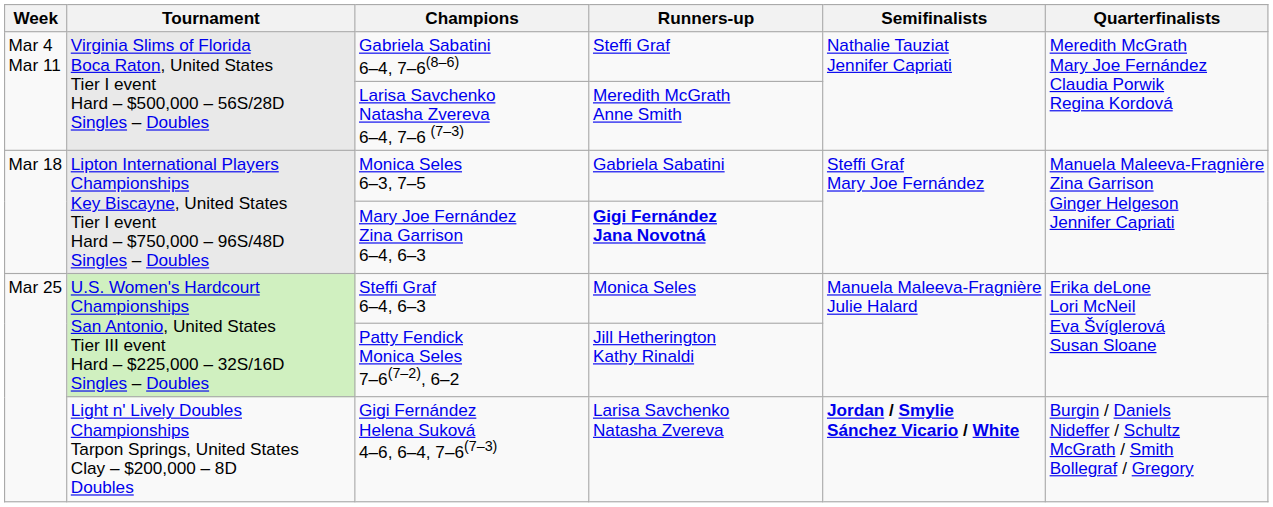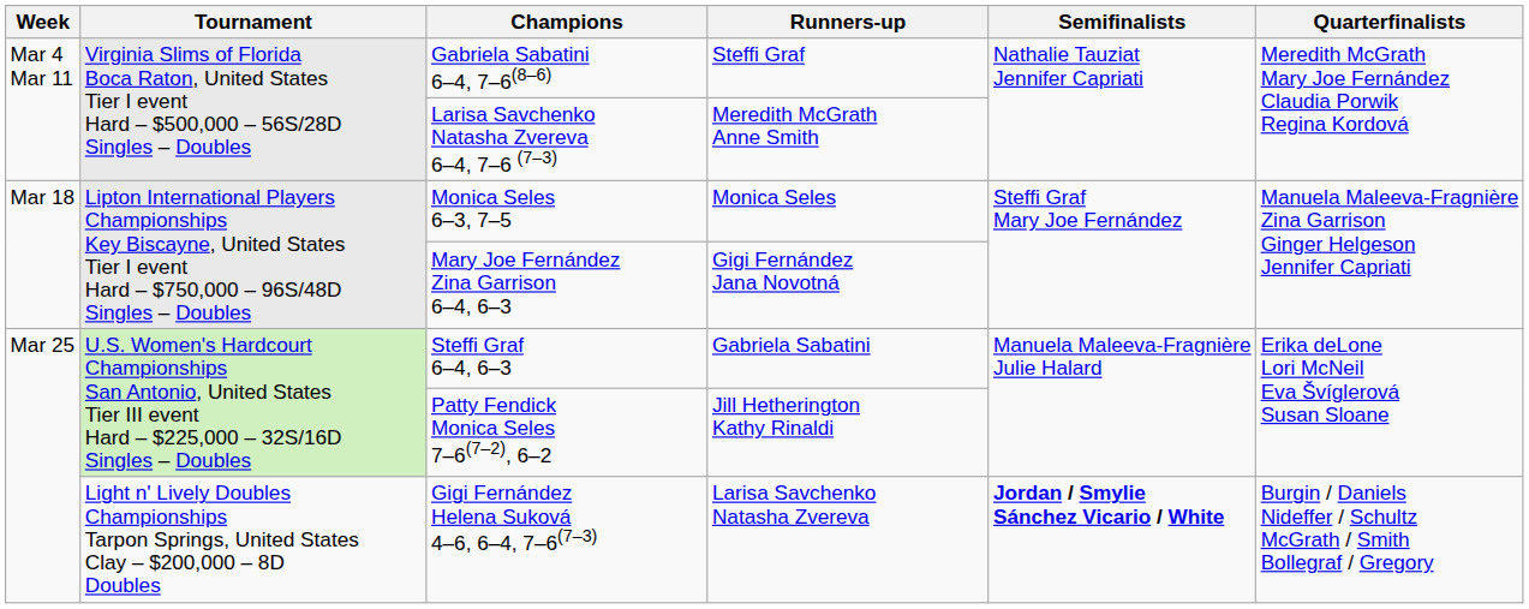 <table class=wikitable style=font-size:95%>
 <tr>
 <th style="width:48px;">Week</th>
 <th style="width:248px;">Tournament</th>
 <th style="width:200px;">Champions</th>
 <th style="width:200px;">Runners-up</th>
 <th style="width:190px;">Semifinalists</th>
 <th style="width:190px;">Quarterfinalists</th>
 </tr>
 <tr valign=top>
 <td rowspan=2>Mar 4<br>Mar 11</td>
 <td rowspan="2" style="background:#E9E9E9;"><a href='#'>Virginia Slims of Florida</a><br> <a href='#'>Boca Raton</a>, United States<br>Tier I event <br> Hard – $500,000 – 56S/28D<br><a href='#'>Singles</a> – <a href='#'>Doubles</a></td>
 <td> <a href='#'>Gabriela Sabatini</a><br>6–4, 7–6<sup>(8–6)</sup></td>
 <td> <a href='#'>Steffi Graf</a></td>
 <td rowspan=2> <a href='#'>Nathalie Tauziat</a> <br>  <a href='#'>Jennifer Capriati</a></td>
 <td rowspan=2> <a href='#'>Meredith McGrath</a> <br>  <a href='#'>Mary Joe Fernández</a> <br>  <a href='#'>Claudia Porwik</a> <br>  <a href='#'>Regina Kordová</a></td>
 </tr>
 <tr valign=top>
 <td> <a href='#'>Larisa Savchenko</a> <br>  <a href='#'>Natasha Zvereva</a><br>6–4, 7–6 <sup>(7–3)</sup></td>
 <td> <a href='#'>Meredith McGrath</a> <br>  <a href='#'>Anne Smith</a></td>
 </tr>
 <tr valign=top>
 <td rowspan=2>Mar 18</td>
 <td rowspan=2 style="background:#E9E9E9;"><a href='#'>Lipton International Players Championships</a><br> <a href='#'>Key Biscayne</a>, United States<br>Tier I event <br> Hard – $750,000 – 96S/48D<br><a href='#'>Singles</a> – <a href='#'>Doubles</a></td>
 <td> <a href='#'>Monica Seles</a><br>6–3, 7–5</td>
-<td> <a href='#'>Gabriela Sabatini</a></td>
+<td> <a href='#'>Monica Seles</a></td>
 <td rowspan=2> <a href='#'>Steffi Graf</a> <br>  <a href='#'>Mary Joe Fernández</a></td>
 <td rowspan=2> <a href='#'>Manuela Maleeva-Fragnière</a> <br>  <a href='#'>Zina Garrison</a> <br>  <a href='#'>Ginger Helgeson</a> <br>  <a href='#'>Jennifer Capriati</a></td>
 </tr>
 <tr valign=top>
 <td> <a href='#'>Mary Joe Fernández</a><br> <a href='#'>Zina Garrison</a><br>6–4, 6–3</td>
-<td><strong> <a href='#'>Gigi Fernández</a><br> <a href='#'>Jana Novotná</a></strong></td>
+<td> <a href='#'>Gigi Fernández</a><br> <a href='#'>Jana Novotná</a></td>
 </tr>
 <tr valign=top>
 <td rowspan=3>Mar 25</td>
 <td rowspan="2" bgcolor=#d0f0c0><a href='#'>U.S. Women's Hardcourt Championships</a><br> <a href='#'>San Antonio</a>, United States<br>Tier III event <br> Hard – $225,000 – 32S/16D <br> <a href='#'>Singles</a> – <a href='#'>Doubles</a></td>
 <td> <a href='#'>Steffi Graf</a><br>6–4, 6–3</td>
-<td> <a href='#'>Monica Seles</a></td>
+<td> <a href='#'>Gabriela Sabatini</a></td>
 <td rowspan=2> <a href='#'>Manuela Maleeva-Fragnière</a> <br>  <a href='#'>Julie Halard</a></td>
 <td rowspan=2> <a href='#'>Erika deLone</a> <br>  <a href='#'>Lori McNeil</a> <br>  <a href='#'>Eva Švíglerová</a> <br>  <a href='#'>Susan Sloane</a></td>
 </tr>
 <tr valign=top>
 <td> <a href='#'>Patty Fendick</a><br> <a href='#'>Monica Seles</a><br>7–6<sup>(7–2)</sup>, 6–2</td>
 <td> <a href='#'>Jill Hetherington</a><br> <a href='#'>Kathy Rinaldi</a></td>
 </tr>
 <tr valign="top">
 <td rowspan=1><a href='#'>Light n' Lively Doubles Championships</a> <br> Tarpon Springs, United States<br>Clay – $200,000 – 8D <br> <a href='#'>Doubles</a></td>
 <td> <a href='#'>Gigi Fernández</a><br>  <a href='#'>Helena Suková</a><br> 4–6, 6–4, 7–6<sup>(7–3)</sup></td>
 <td> <a href='#'>Larisa Savchenko</a> <br>  <a href='#'>Natasha Zvereva</a></td>
 <td rowspan=1><strong> <a href='#'>Jordan</a> /  <a href='#'>Smylie</a><br> <a href='#'>Sánchez Vicario</a> /  <a href='#'>White</a></strong></td>
 <td rowspan=1> <a href='#'>Burgin</a> /  <a href='#'>Daniels</a><br> <a href='#'>Nideffer</a> /  <a href='#'>Schultz</a><br> <a href='#'>McGrath</a> /  <a href='#'>Smith</a><br> <a href='#'>Bollegraf</a> /  <a href='#'>Gregory</a></td>
 </tr>
 </table>
